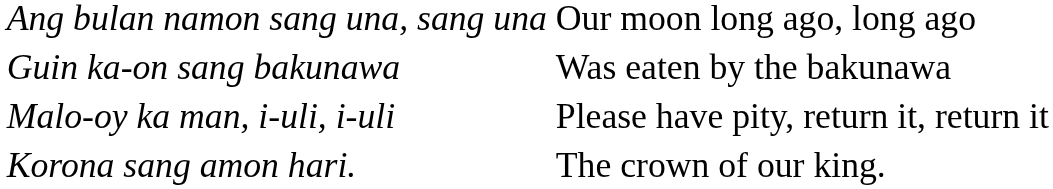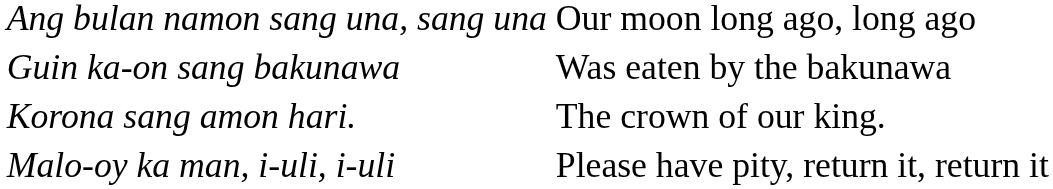 <table>
 <tr>
 <td><em>Ang bulan namon sang una, sang una</em></td>
 <td>Our moon long ago, long ago</td>
 </tr>
 <tr>
 <td><em>Guin ka-on sang bakunawa</em></td>
 <td>Was eaten by the bakunawa</td>
 </tr>
 <tr>
+<td><em>Korona sang amon hari.</em></td>
+<td>The crown of our king.</td>
+</tr>
+<tr>
 <td><em>Malo-oy ka man, i-uli, i-uli</em></td>
 <td>Please have pity, return it, return it</td>
 </tr>
-<tr>
-<td><em>Korona sang amon hari.</em></td>
-<td>The crown of our king.</td>
-</tr>
 </table>
